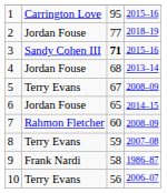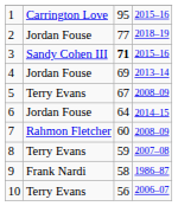 <table class="wikitable">
 <tr>
 </tr>
 <tr>
 <td>1</td>
 <td><a href='#'>Carrington Love</a></td>
 <td>95</td>
 <td style="font-size:80%;"><a href='#'>2015–16</a></td>
 </tr>
 <tr>
 <td>2</td>
 <td>Jordan Fouse</td>
 <td>77</td>
 <td style="font-size:80%;"><a href='#'>2018–19</a></td>
 </tr>
 <tr>
 <td>3</td>
 <td><a href='#'>Sandy Cohen III</a></td>
 <td><strong>71</strong></td>
 <td style="font-size:80%;"><a href='#'>2015–16</a></td>
 </tr>
 <tr>
 <td>4</td>
 <td>Jordan Fouse</td>
-<td>68</td>
+<td>69</td>
 <td style="font-size:80%;"><a href='#'>2013–14</a></td>
 </tr>
 <tr>
 <td>5</td>
 <td>Terry Evans</td>
 <td>67</td>
 <td style="font-size:80%;"><a href='#'>2008–09</a></td>
 </tr>
 <tr>
 <td>6</td>
 <td>Jordan Fouse</td>
-<td>65</td>
+<td>64</td>
 <td style="font-size:80%;"><a href='#'>2014–15</a></td>
 </tr>
 <tr>
 <td>7</td>
 <td><a href='#'>Rahmon Fletcher</a></td>
 <td>60</td>
 <td style="font-size:80%;"><a href='#'>2008–09</a></td>
 </tr>
 <tr>
 <td>8</td>
 <td>Terry Evans</td>
 <td>59</td>
 <td style="font-size:80%;"><a href='#'>2007–08</a></td>
 </tr>
 <tr>
 <td>9</td>
 <td>Frank Nardi</td>
 <td>58</td>
 <td style="font-size:80%;"><a href='#'>1986–87</a></td>
 </tr>
 <tr>
 <td>10</td>
 <td>Terry Evans</td>
 <td>56</td>
 <td style="font-size:80%;"><a href='#'>2006–07</a></td>
 </tr>
 </table>
